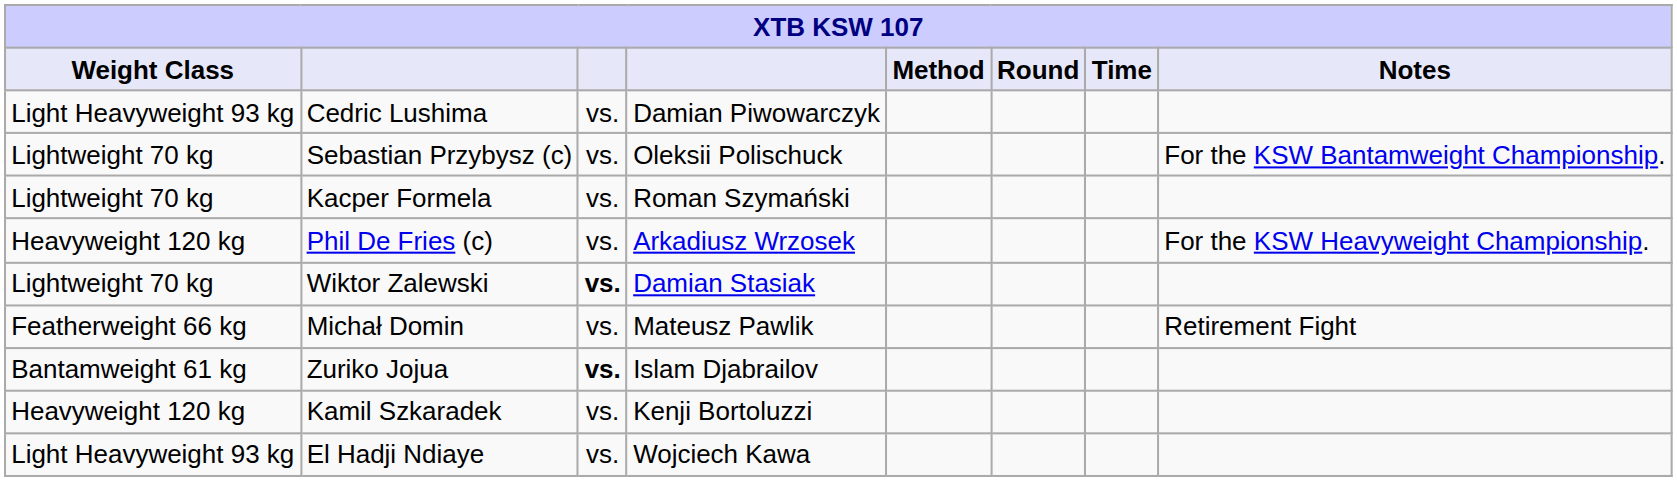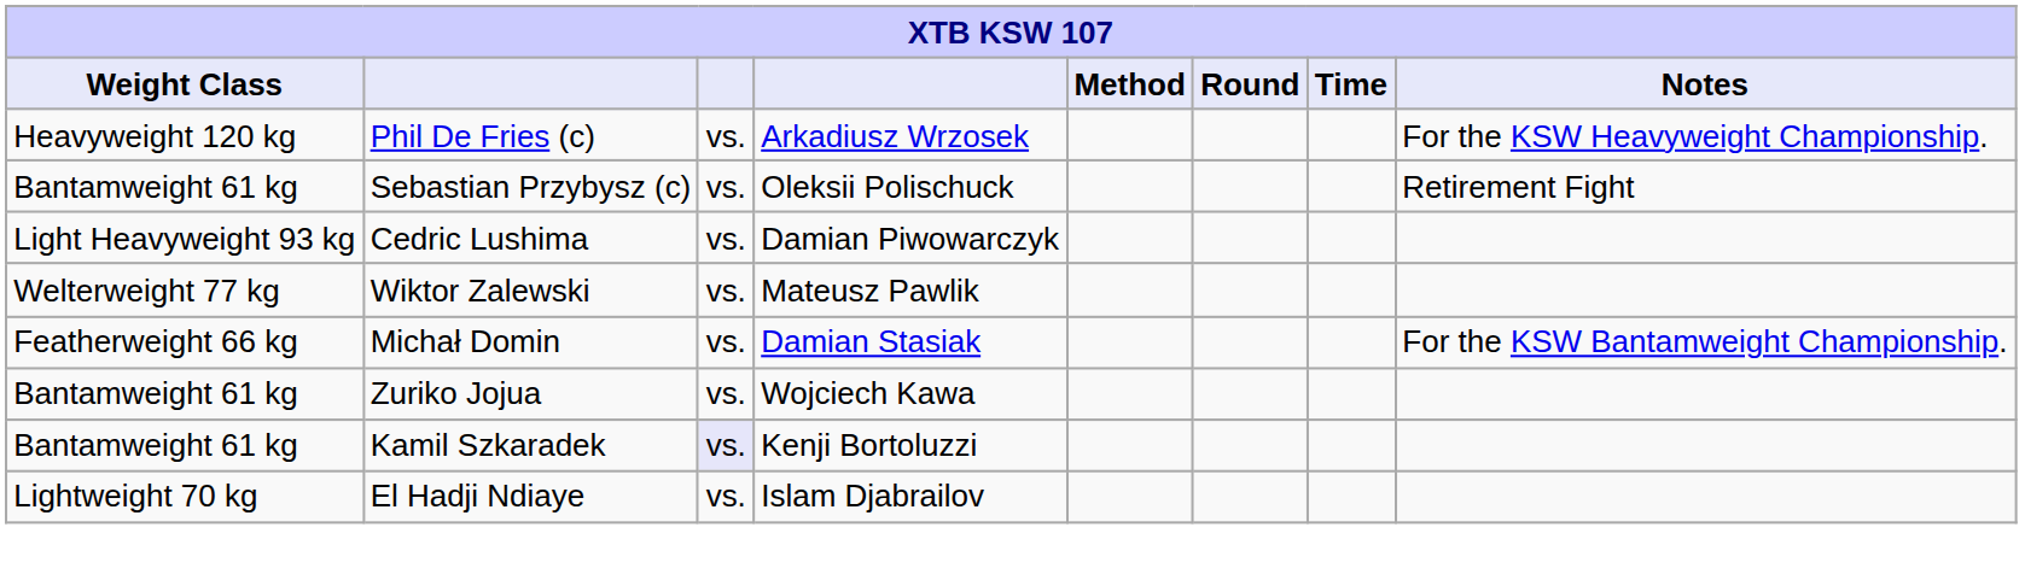 <table class="wikitable" style="font-size: 80%;">
 <tr>
 <th colspan="8" style="background-color: #ccf; color: #000080; text-align: center;"><strong>XTB KSW 107</strong></th>
 </tr>
 <tr>
 <th colspan="1" style="background-color: #E6E8FA; color: #000000; text-align: center;">Weight Class</th>
 <th colspan="1" style="background-color: #E6E8FA; color: #000000; text-align: center;"></th>
 <th colspan="1" style="background-color: #E6E8FA; color: #000000; text-align: center;"></th>
 <th colspan="1" style="background-color: #E6E8FA; color: #000000; text-align: center;"></th>
 <th colspan="1" style="background-color: #E6E8FA; color: #000000; text-align: center;">Method</th>
 <th colspan="1" style="background-color: #E6E8FA; color: #000000; text-align: center;">Round</th>
 <th colspan="1" style="background-color: #E6E8FA; color: #000000; text-align: center;">Time</th>
 <th colspan="1" style="background-color: #E6E8FA; color: #000000; text-align: center;">Notes</th>
 </tr>
 <tr>
+<td>Heavyweight 120 kg</td>
+<td> <a href='#'>Phil De Fries</a> (c)</td>
+<td align=center>vs.</td>
+<td> <a href='#'>Arkadiusz Wrzosek</a></td>
+<td></td>
+<td align=center></td>
+<td align=center></td>
+<td>For the <a href='#'>KSW Heavyweight Championship</a>.</td>
+</tr>
+<tr>
+<td>Bantamweight 61 kg</td>
+<td> Sebastian Przybysz (c)</td>
+<td align=center>vs.</td>
+<td> Oleksii Polischuck</td>
+<td></td>
+<td align=center></td>
+<td align=center></td>
+<td>Retirement Fight</td>
+</tr>
+<tr>
 <td>Light Heavyweight 93 kg</td>
 <td> Cedric Lushima</td>
 <td align=center>vs.</td>
 <td> Damian Piwowarczyk</td>
 <td></td>
 <td align=center></td>
 <td align=center></td>
 <td></td>
 </tr>
 <tr>
-<td>Lightweight 70 kg</td>
-<td> Sebastian Przybysz (c)</td>
+<td>Welterweight 77 kg</td>
+<td> Wiktor Zalewski</td>
 <td align=center>vs.</td>
-<td> Oleksii Polischuck</td>
-<td></td>
-<td align=center></td>
-<td align=center></td>
-<td>For the <a href='#'>KSW Bantamweight Championship</a>.</td>
-</tr>
-<tr>
-<td>Lightweight 70 kg</td>
-<td> Kacper Formela</td>
-<td align=center>vs.</td>
-<td> Roman Szymański</td>
-<td></td>
-<td align=center></td>
-<td align=center></td>
-<td></td>
-</tr>
-<tr>
-<td>Heavyweight 120 kg</td>
-<td> <a href='#'>Phil De Fries</a> (c)</td>
-<td align=center>vs.</td>
-<td> <a href='#'>Arkadiusz Wrzosek</a></td>
-<td></td>
-<td align=center></td>
-<td align=center></td>
-<td>For the <a href='#'>KSW Heavyweight Championship</a>.</td>
-</tr>
-<tr>
-<td>Lightweight 70 kg</td>
-<td> Wiktor Zalewski</td>
-<td align=center><strong>vs.</strong></td>
-<td> <a href='#'>Damian Stasiak</a></td>
+<td> Mateusz Pawlik</td>
 <td></td>
 <td align=center></td>
 <td align=center></td>
 <td></td>
 </tr>
 <tr>
 <td>Featherweight 66 kg</td>
 <td> Michał Domin</td>
 <td align=center>vs.</td>
-<td> Mateusz Pawlik</td>
+<td> <a href='#'>Damian Stasiak</a></td>
 <td></td>
 <td align=center></td>
 <td align=center></td>
-<td>Retirement Fight</td>
+<td>For the <a href='#'>KSW Bantamweight Championship</a>.</td>
 </tr>
 <tr>
 <td>Bantamweight 61 kg</td>
 <td> Zuriko Jojua</td>
-<td align=center><strong>vs.</strong></td>
-<td> Islam Djabrailov</td>
+<td align=center>vs.</td>
+<td> Wojciech Kawa</td>
 <td></td>
 <td align=center></td>
 <td align=center></td>
 <td></td>
 </tr>
 <tr>
-<td>Heavyweight 120 kg</td>
+<td>Bantamweight 61 kg</td>
 <td> Kamil Szkaradek</td>
-<td align=center>vs.</td>
+<td align=center style="background: lavender;">vs.</td>
 <td> Kenji Bortoluzzi</td>
 <td></td>
 <td align=center></td>
 <td align=center></td>
 <td></td>
 </tr>
 <tr>
-<td>Light Heavyweight 93 kg</td>
+<td>Lightweight 70 kg</td>
 <td> El Hadji Ndiaye</td>
 <td align=center>vs.</td>
-<td> Wojciech Kawa</td>
+<td> Islam Djabrailov</td>
 <td></td>
 <td align=center></td>
 <td align=center></td>
 <td></td>
 </tr>
 </table>
